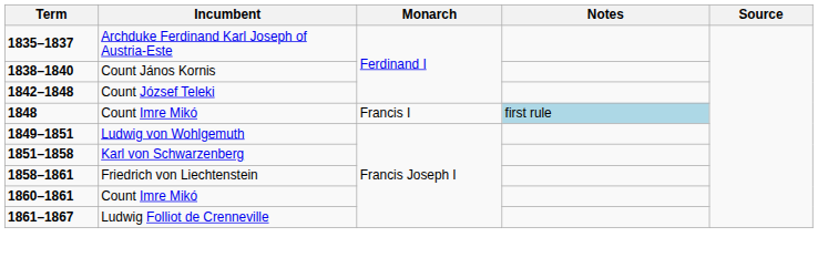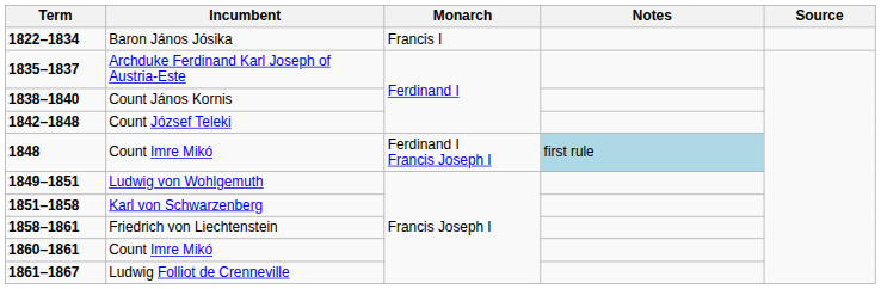 <table class="wikitable" style="width: 78%">
 <tr>
 <th scope="col" width="9%">Term</th>
 <th scope="col" width="25%">Incumbent</th>
 <th scope="col" width="14%">Monarch</th>
 <th scope="col" width="20%">Notes</th>
 <th scope="col" width="10%">Source</th>
+</tr>
+<tr>
+<td><strong>1822–1834</strong></td>
+<td>Baron János Jósika</td>
+<td>Francis I</td>
+<td></td>
+<td></td>
 </tr>
 <tr>
 <td><strong>1835–1837</strong></td>
 <td><a href='#'>Archduke Ferdinand Karl Joseph of Austria-Este</a></td>
 <td rowspan="3"><a href='#'>Ferdinand I</a></td>
 <td></td>
 <td rowspan="9"></td>
 </tr>
 <tr>
 <td><strong>1838–1840</strong></td>
 <td>Count János Kornis</td>
 <td></td>
 </tr>
 <tr>
 <td><strong>1842–1848</strong></td>
 <td>Count <a href='#'>József Teleki</a></td>
 <td></td>
 </tr>
 <tr>
 <td><strong>1848</strong></td>
 <td>Count <a href='#'>Imre Mikó</a></td>
-<td>Francis I</td>
+<td>Ferdinand I<br><a href='#'>Francis Joseph I</a></td>
 <td style="background: lightblue;">first rule</td>
 </tr>
 <tr>
 <td><strong>1849–1851</strong></td>
 <td><a href='#'>Ludwig von Wohlgemuth</a></td>
 <td rowspan="5">Francis Joseph I</td>
 <td></td>
 </tr>
 <tr>
 <td><strong>1851–1858</strong></td>
 <td><a href='#'>Karl von Schwarzenberg</a></td>
 <td></td>
 </tr>
 <tr>
 <td><strong>1858–1861</strong></td>
 <td>Friedrich von Liechtenstein</td>
 <td></td>
 </tr>
 <tr>
 <td><strong>1860–1861</strong></td>
 <td>Count <a href='#'>Imre Mikó</a></td>
 <td></td>
 </tr>
 <tr>
 <td><strong>1861–1867</strong></td>
 <td>Ludwig <a href='#'>Folliot de Crenneville</a></td>
 <td></td>
 </tr>
 </table>
